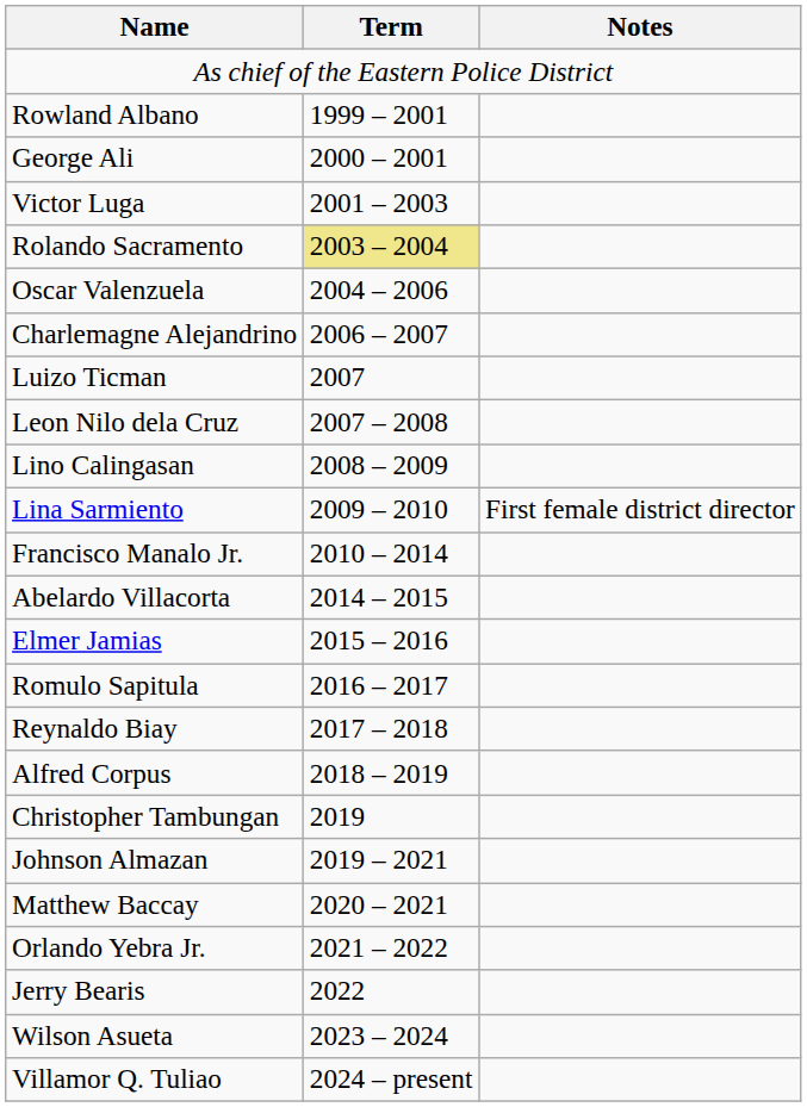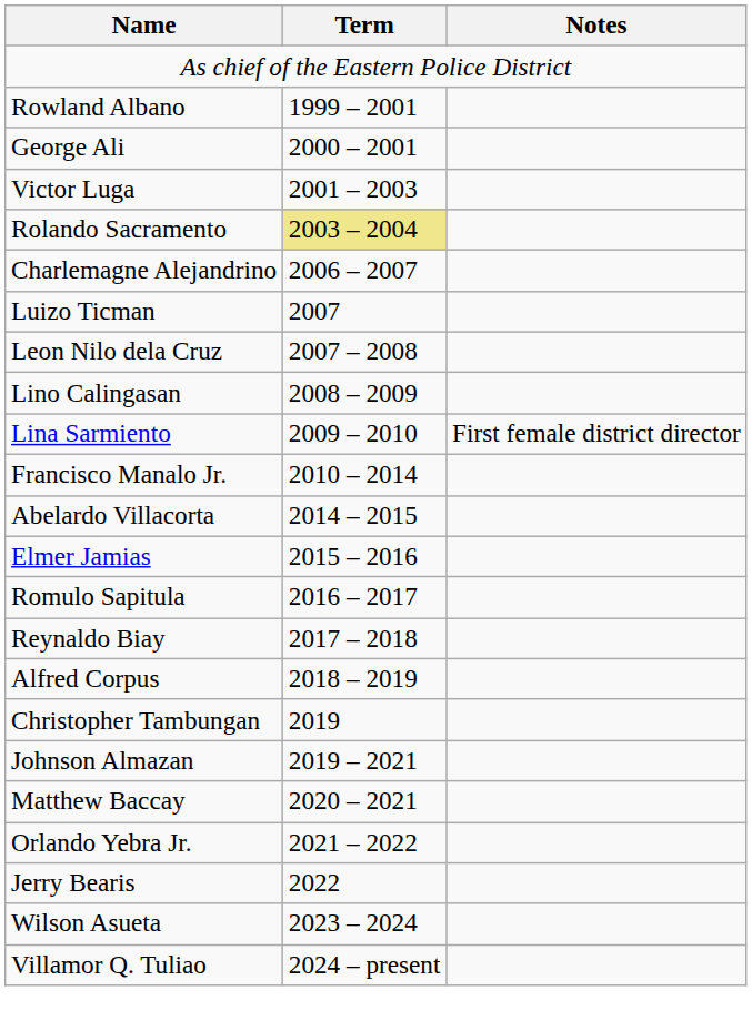 <table class="wikitable sortable">
 <tr>
 <th>Name</th>
 <th>Term</th>
 <th>Notes</th>
 </tr>
 <tr>
 <td colspan="3" align="center"><em>As chief of the Eastern Police District</em></td>
 </tr>
 <tr>
 <td>Rowland Albano</td>
 <td>1999 – 2001</td>
 <td></td>
 </tr>
 <tr>
 <td>George Ali</td>
 <td>2000 – 2001</td>
 <td></td>
 </tr>
 <tr>
 <td>Victor Luga</td>
 <td>2001 – 2003</td>
 <td></td>
 </tr>
 <tr>
 <td>Rolando Sacramento</td>
 <td style="background: khaki;">2003 – 2004</td>
-<td></td>
-</tr>
-<tr>
-<td>Oscar Valenzuela</td>
-<td>2004 – 2006</td>
 <td></td>
 </tr>
 <tr>
 <td>Charlemagne Alejandrino</td>
 <td>2006 – 2007</td>
 <td></td>
 </tr>
 <tr>
 <td>Luizo Ticman</td>
 <td>2007</td>
 <td></td>
 </tr>
 <tr>
 <td>Leon Nilo dela Cruz</td>
 <td>2007 – 2008</td>
 <td></td>
 </tr>
 <tr>
 <td>Lino Calingasan</td>
 <td>2008 – 2009</td>
 <td></td>
 </tr>
 <tr>
 <td><a href='#'>Lina Sarmiento</a></td>
 <td>2009 – 2010</td>
 <td>First female district director</td>
 </tr>
 <tr>
 <td>Francisco Manalo Jr.</td>
 <td>2010 – 2014</td>
 <td></td>
 </tr>
 <tr>
 <td>Abelardo Villacorta</td>
 <td>2014 – 2015</td>
 <td></td>
 </tr>
 <tr>
 <td><a href='#'>Elmer Jamias</a></td>
 <td>2015 – 2016</td>
 <td></td>
 </tr>
 <tr>
 <td>Romulo Sapitula</td>
 <td>2016 – 2017</td>
 <td></td>
 </tr>
 <tr>
 <td>Reynaldo Biay</td>
 <td>2017 – 2018</td>
 <td></td>
 </tr>
 <tr>
 <td>Alfred Corpus</td>
 <td>2018 – 2019</td>
 <td></td>
 </tr>
 <tr>
 <td>Christopher Tambungan</td>
 <td>2019</td>
 <td></td>
 </tr>
 <tr>
 <td>Johnson Almazan</td>
 <td>2019 – 2021</td>
 <td></td>
 </tr>
 <tr>
 <td>Matthew Baccay</td>
 <td>2020 – 2021</td>
 <td></td>
 </tr>
 <tr>
 <td>Orlando Yebra Jr.</td>
 <td>2021 – 2022</td>
 <td></td>
 </tr>
 <tr>
 <td>Jerry Bearis</td>
 <td>2022</td>
 <td></td>
 </tr>
 <tr>
 <td>Wilson Asueta</td>
 <td>2023 – 2024</td>
 <td></td>
 </tr>
 <tr>
 <td>Villamor Q. Tuliao</td>
 <td>2024 – present</td>
 <td></td>
 </tr>
 </table>
